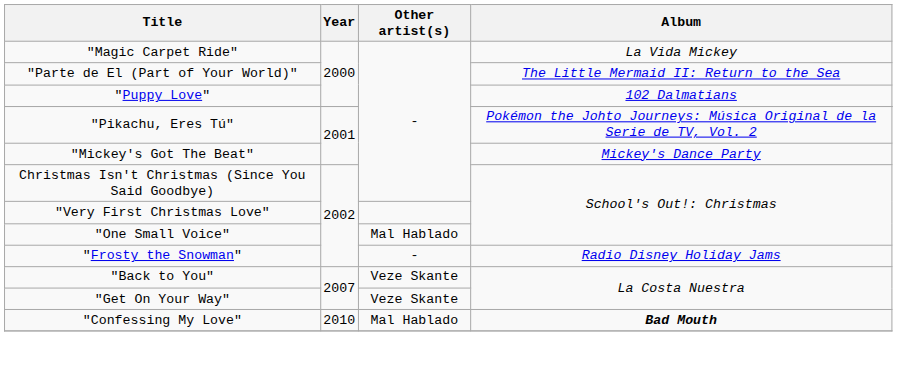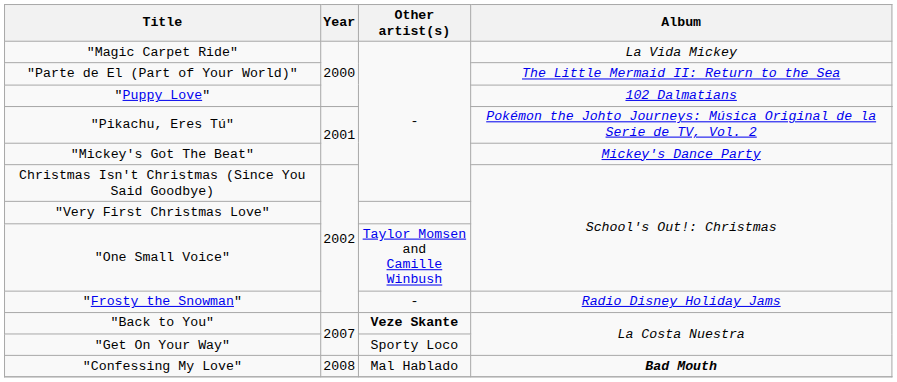 <table class="wikitable plainrowheaders" style="text-align:center;">
 <tr>
 <th>Title</th>
 <th>Year</th>
 <th>Other artist(s)</th>
 <th>Album</th>
 </tr>
 <tr>
 <td>"Magic Carpet Ride"</td>
 <td rowspan="3">2000</td>
 <td rowspan="7">-</td>
 <td><em>La Vida Mickey</em></td>
 </tr>
 <tr>
 <td>"Parte de El (Part of Your World)"</td>
 <td><em><a href='#'>The Little Mermaid II: Return to the Sea</a></em></td>
 </tr>
 <tr>
 <td>"<a href='#'>Puppy Love</a>"</td>
 <td><em><a href='#'>102 Dalmatians</a></em></td>
 </tr>
 <tr>
 </tr>
 <tr>
 <td>"Pikachu, Eres Tú"</td>
 <td rowspan=2>2001</td>
 <td><em><a href='#'>Pokémon the Johto Journeys: Música Original de la Serie de TV, Vol. 2</a></em></td>
 </tr>
 <tr>
 <td>"Mickey's Got The Beat"</td>
 <td><em><a href='#'>Mickey's Dance Party</a></em></td>
 </tr>
 <tr>
 <td>Christmas Isn't Christmas (Since You Said Goodbye)</td>
 <td rowspan="4">2002</td>
 <td rowspan="3"><em>School's Out!: Christmas</em></td>
 </tr>
 <tr>
 <td>"Very First Christmas Love"</td>
 </tr>
 <tr>
 <td>"One Small Voice"</td>
-<td>Mal Hablado</td>
+<td><a href='#'>Taylor Momsen</a> <br> and <br> <a href='#'>Camille Winbush</a></td>
 </tr>
 <tr>
 <td>"<a href='#'>Frosty the Snowman</a>"</td>
 <td>-</td>
 <td><em><a href='#'>Radio Disney Holiday Jams</a></em></td>
 </tr>
 <tr>
 <td>"Back to You"</td>
 <td rowspan="2">2007</td>
-<td>Veze Skante</td>
+<td><strong>Veze Skante</strong></td>
 <td rowspan="2"><em>La Costa Nuestra</em></td>
 </tr>
 <tr>
 <td>"Get On Your Way"</td>
-<td>Veze Skante</td>
+<td>Sporty Loco</td>
 </tr>
 <tr>
 <td>"Confessing My Love"</td>
-<td>2010</td>
+<td>2008</td>
 <td>Mal Hablado</td>
 <td><strong><em>Bad Mouth</em></strong></td>
 </tr>
 <tr>
 </tr>
 </table>
